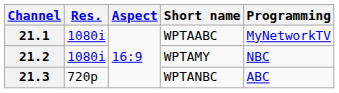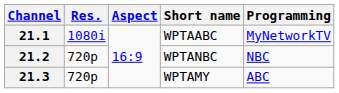 <table class="wikitable">
 <tr>
 <th scope = "col"><a href='#'>Channel</a></th>
 <th scope = "col"><a href='#'>Res.</a></th>
 <th scope = "col"><a href='#'>Aspect</a></th>
 <th scope = "col">Short name</th>
 <th scope = "col">Programming</th>
 </tr>
 <tr>
 <th scope = "row">21.1</th>
 <td><a href='#'>1080i</a></td>
 <td rowspan=3><a href='#'>16:9</a></td>
 <td>WPTAABC</td>
 <td><a href='#'>MyNetworkTV</a></td>
 </tr>
 <tr>
 <th scope = "row">21.2</th>
-<td><a href='#'>1080i</a></td>
-<td>WPTAMY</td>
+<td>720p</td>
+<td>WPTANBC</td>
 <td><a href='#'>NBC</a></td>
 </tr>
 <tr>
 <th scope = "row">21.3</th>
 <td>720p</td>
-<td>WPTANBC</td>
+<td>WPTAMY</td>
 <td><a href='#'>ABC</a></td>
 </tr>
 </table>
